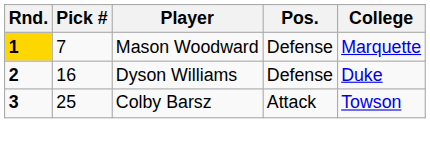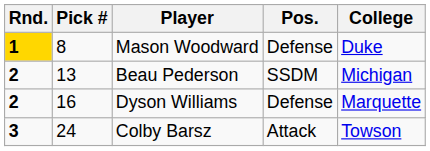 <table class="wikitable">
 <tr>
 <th>Rnd.</th>
 <th>Pick #</th>
 <th>Player</th>
 <th>Pos.</th>
 <th>College</th>
 </tr>
 <tr>
 <td style="background: gold;"><strong>1</strong></td>
-<td>7</td>
+<td>8</td>
 <td>Mason Woodward</td>
 <td>Defense</td>
-<td><a href='#'>Marquette</a></td>
+<td><a href='#'>Duke</a></td>
+</tr>
+<tr>
+<td><strong>2</strong></td>
+<td>13</td>
+<td>Beau Pederson</td>
+<td>SSDM</td>
+<td><a href='#'>Michigan</a></td>
 </tr>
 <tr>
 <td><strong>2</strong></td>
 <td>16</td>
 <td>Dyson Williams</td>
 <td>Defense</td>
-<td><a href='#'>Duke</a></td>
+<td><a href='#'>Marquette</a></td>
 </tr>
 <tr>
 <td><strong>3</strong></td>
-<td>25</td>
+<td>24</td>
 <td>Colby Barsz</td>
 <td>Attack</td>
 <td><a href='#'>Towson</a></td>
 </tr>
 </table>
